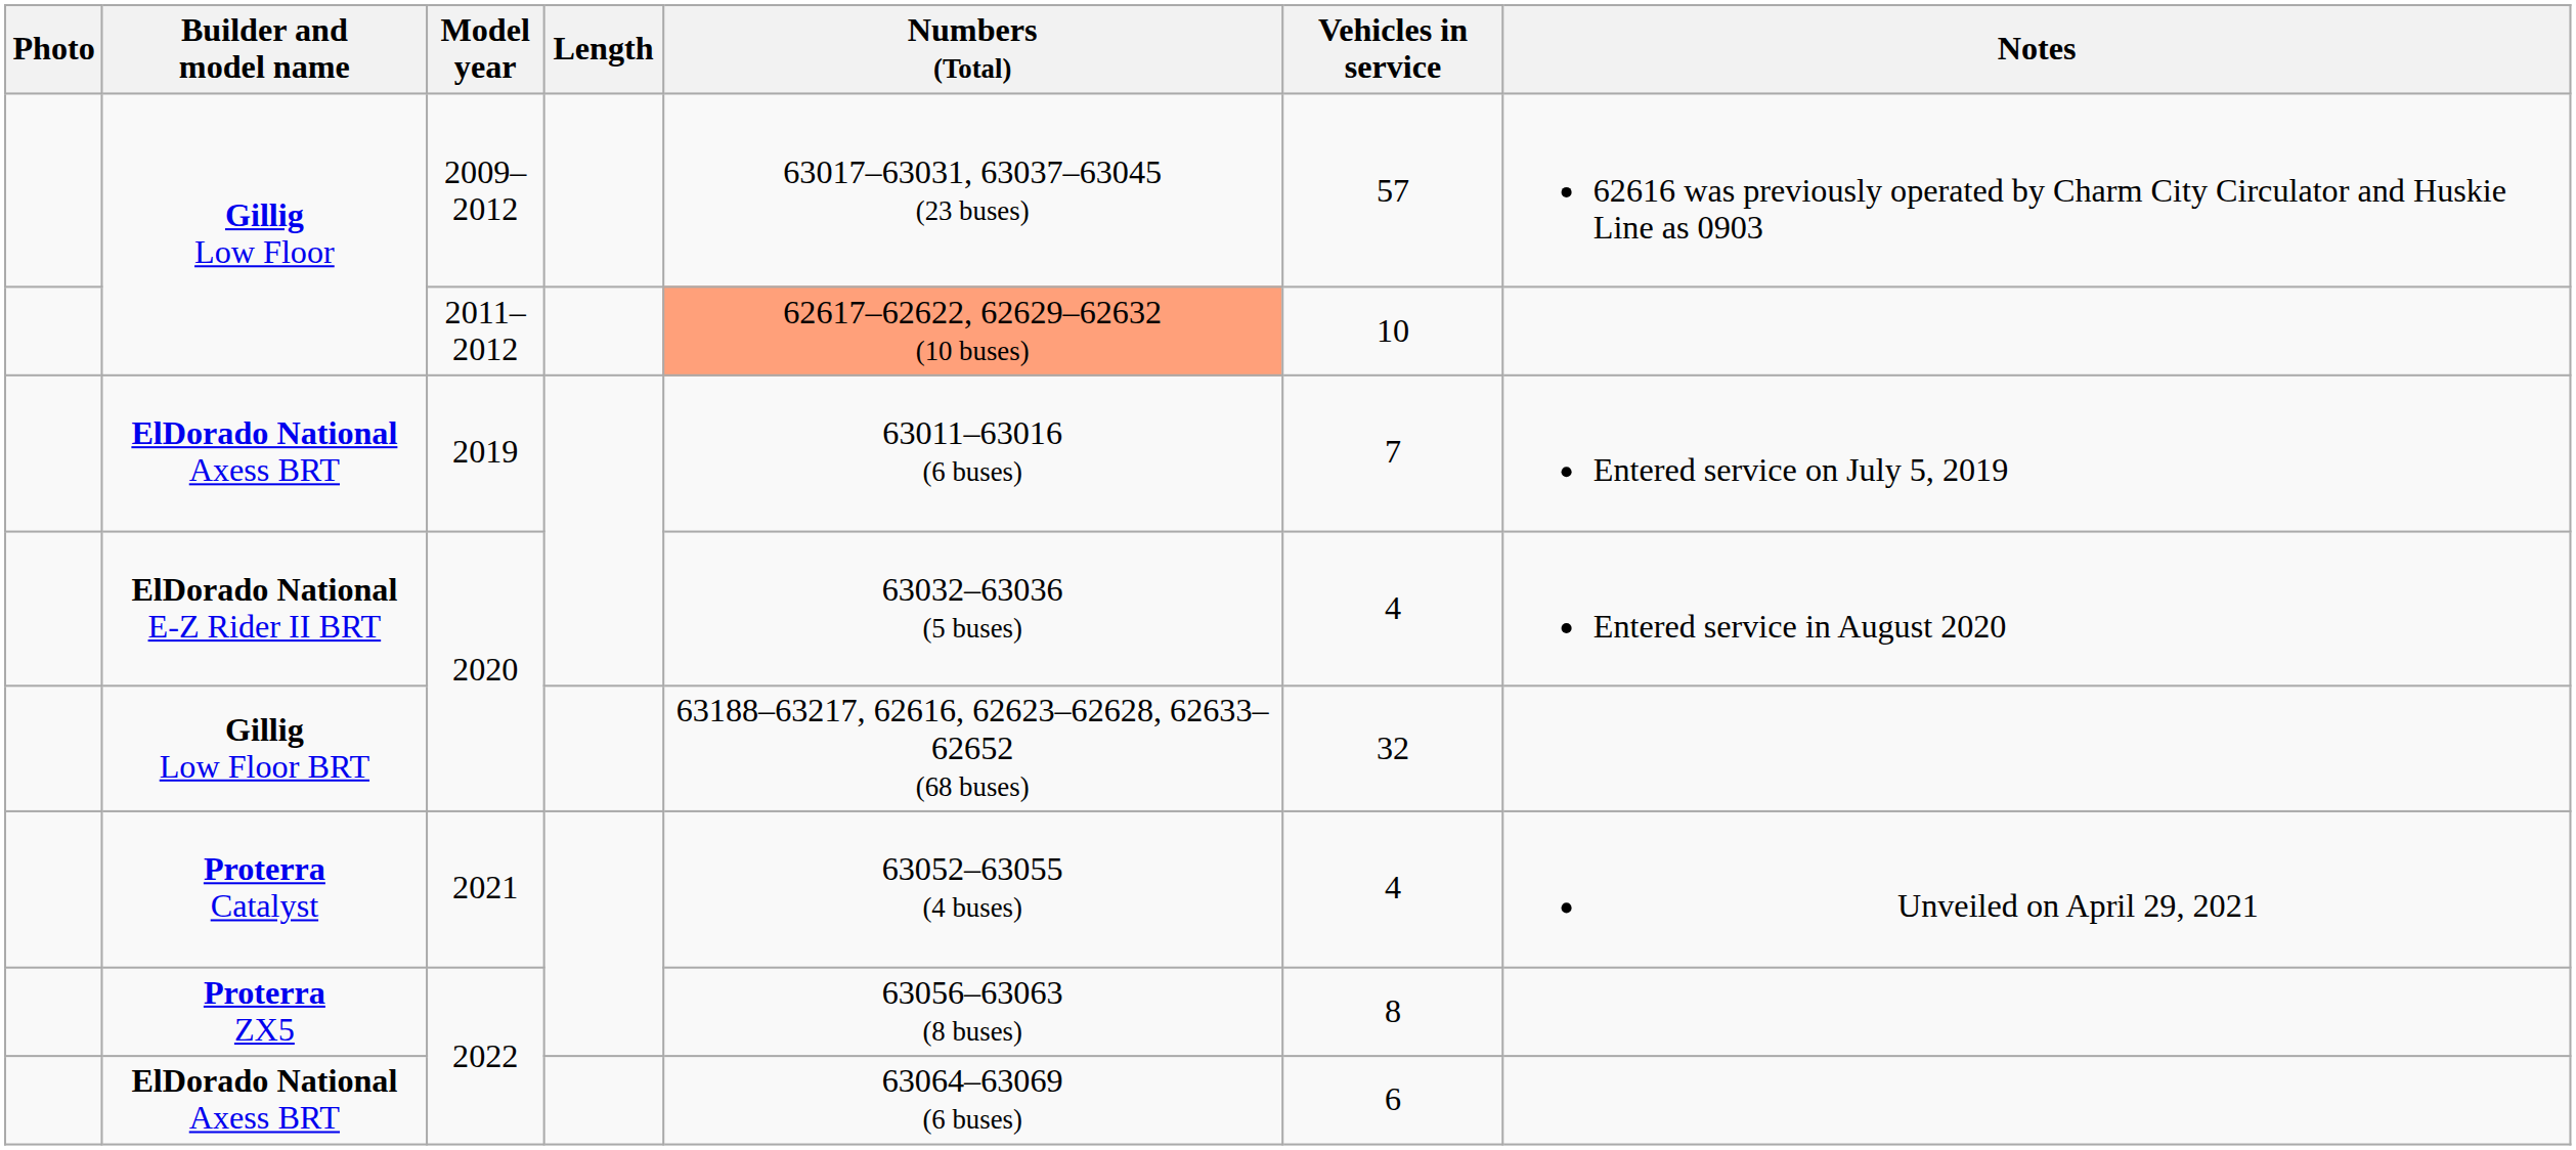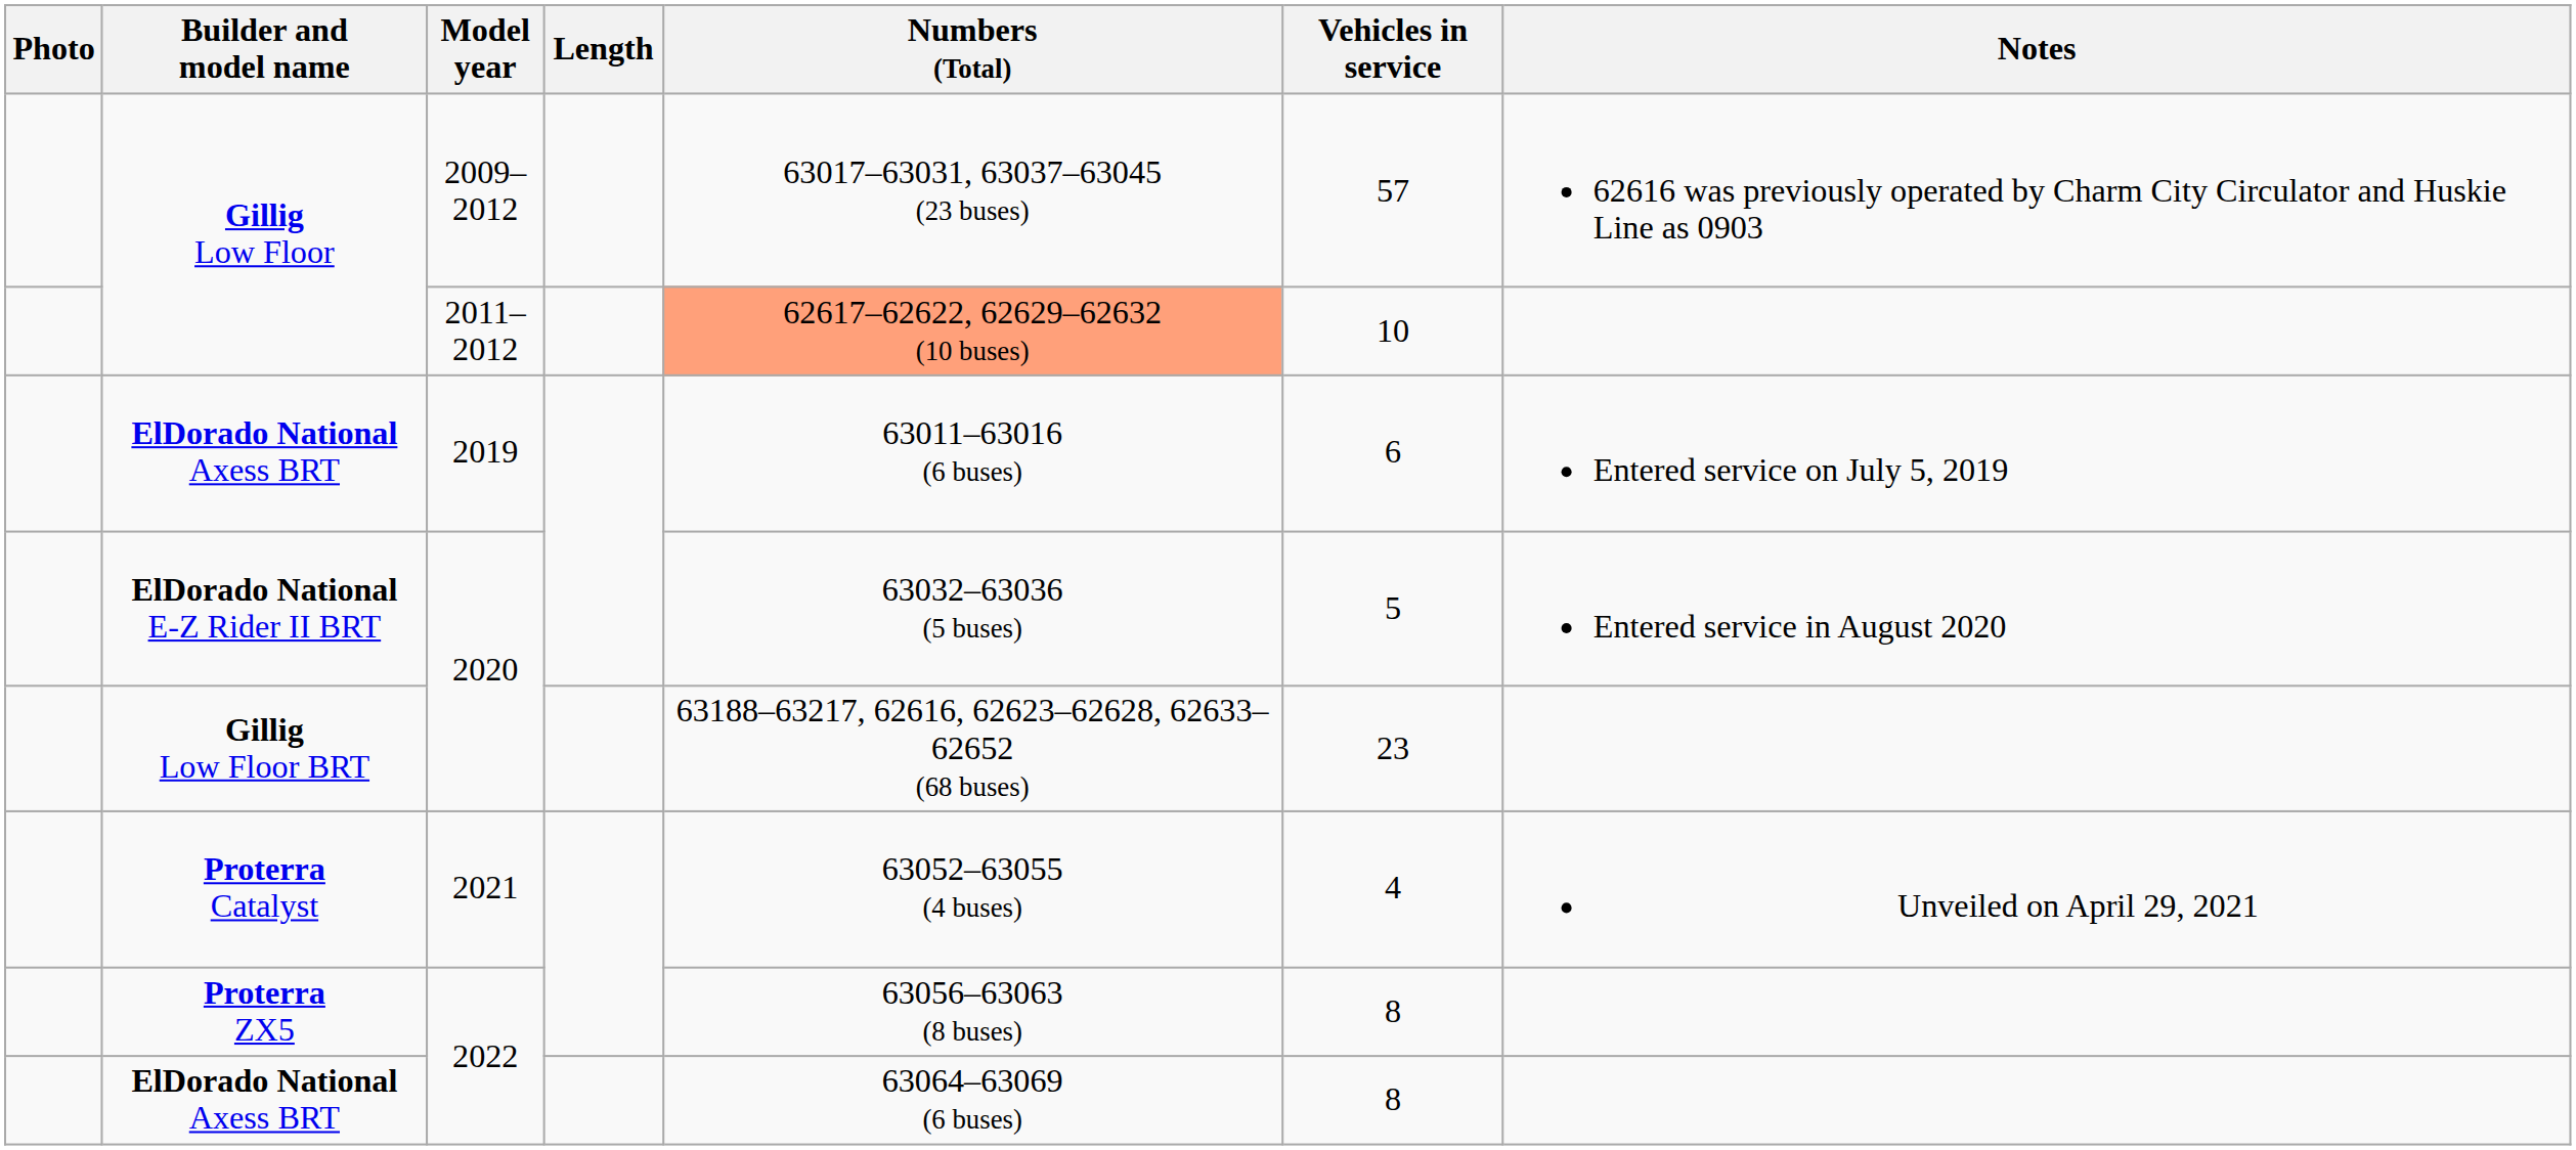 <table class="wikitable">
 <tr>
 <th>Photo</th>
 <th width="150px">Builder and<br>model name</th>
 <th width="50px">Model year</th>
 <th width="50px">Length</th>
 <th>Numbers<br><small>(Total)</small></th>
 <th width="100px;">Vehicles in service</th>
 <th>Notes</th>
 </tr>
 <tr>
 <td align=center></td>
 <td rowspan=2 align=center><strong><a href='#'>Gillig</a></strong><br><a href='#'>Low Floor</a></td>
 <td align=center>2009–2012</td>
 <td align=center></td>
 <td align=center>63017–63031, 63037–63045<br><small>(23 buses)</small></td>
 <td align=center>57</td>
 <td><br><ul><li>62616 was previously operated by Charm City Circulator and Huskie Line as 0903</li></ul></td>
 </tr>
 <tr>
 <td align=center></td>
 <td align=center>2011–2012</td>
 <td align=center></td>
 <td align=center style="background: lightsalmon;">62617–62622, 62629–62632<br><small>(10 buses)</small></td>
 <td align=center>10</td>
 <td></td>
 </tr>
 <tr>
 <td align=center></td>
 <td align=center><strong><a href='#'>ElDorado National</a></strong><br><a href='#'>Axess BRT</a></td>
 <td align=center>2019</td>
 <td rowspan=2 align=center></td>
 <td align=center>63011–63016<br><small>(6 buses)</small></td>
-<td align=center>7</td>
+<td align=center>6</td>
 <td><br><ul><li>Entered service on July 5, 2019</li></ul></td>
 </tr>
 <tr>
 <td align=center></td>
 <td align=center><strong>ElDorado National</strong><br><a href='#'>E-Z Rider II BRT</a></td>
 <td rowspan=2 align=center>2020</td>
 <td align=center>63032–63036<br><small>(5 buses)</small></td>
-<td align=center>4</td>
+<td align=center>5</td>
 <td><br><ul><li>Entered service in August 2020</li></ul></td>
 </tr>
 <tr>
 <td align=center></td>
 <td align=center><strong>Gillig</strong><br><a href='#'>Low Floor BRT</a></td>
 <td align=center></td>
 <td align=center>63188–63217, 62616, 62623–62628, 62633–62652<br><small>(68 buses)</small></td>
-<td align=center>32</td>
+<td align=center>23</td>
 <td align=center></td>
 </tr>
 <tr>
 <td align=center></td>
 <td align=center><strong><a href='#'>Proterra</a></strong><br><a href='#'>Catalyst</a></td>
 <td align=center>2021</td>
 <td rowspan=2 align=center></td>
 <td align=center>63052–63055<br><small>(4 buses)</small></td>
 <td align=center>4</td>
 <td align=center><br><ul><li>Unveiled on April 29, 2021</li></ul></td>
 </tr>
 <tr>
 <td align=center></td>
 <td align=center><strong><a href='#'>Proterra</a></strong><br><a href='#'>ZX5</a></td>
 <td rowspan=2 align=center>2022</td>
 <td align=center>63056–63063<br><small>(8 buses)</small></td>
 <td align=center>8</td>
 <td align=center></td>
 </tr>
 <tr>
 <td align=center></td>
 <td align=center><strong>ElDorado National</strong><br><a href='#'>Axess BRT</a></td>
 <td align=center></td>
 <td align=center>63064–63069<br><small>(6 buses)</small></td>
-<td align=center>6</td>
+<td align=center>8</td>
 <td align=center></td>
 </tr>
 </table>
